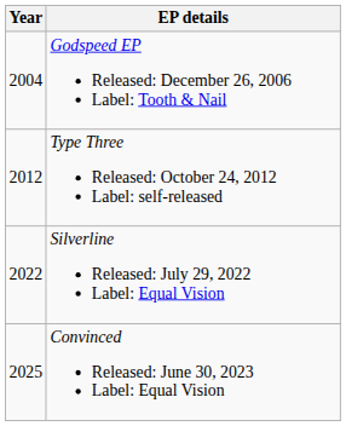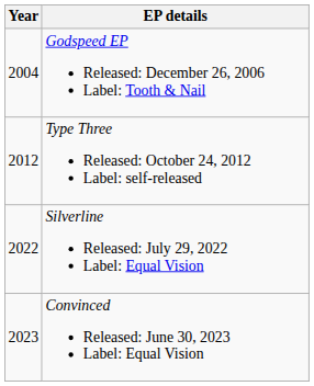 <table class="wikitable">
 <tr>
 <th>Year</th>
 <th style="width:275px;">EP details</th>
 </tr>
 <tr>
 <td>2004</td>
 <td><em><a href='#'>Godspeed EP</a></em><br><ul><li>Released: December 26, 2006</li><li>Label: <a href='#'>Tooth & Nail</a></li></ul></td>
 </tr>
 <tr>
 <td>2012</td>
 <td><em>Type Three</em><br><ul><li>Released: October 24, 2012</li><li>Label: self-released</li></ul></td>
 </tr>
 <tr>
 <td>2022</td>
 <td><em>Silverline</em><br><ul><li>Released: July 29, 2022</li><li>Label: <a href='#'>Equal Vision</a></li></ul></td>
 </tr>
 <tr>
-<td>2025</td>
+<td>2023</td>
 <td><em>Convinced</em><br><ul><li>Released: June 30, 2023</li><li>Label: Equal Vision</li></ul></td>
 </tr>
 </table>
